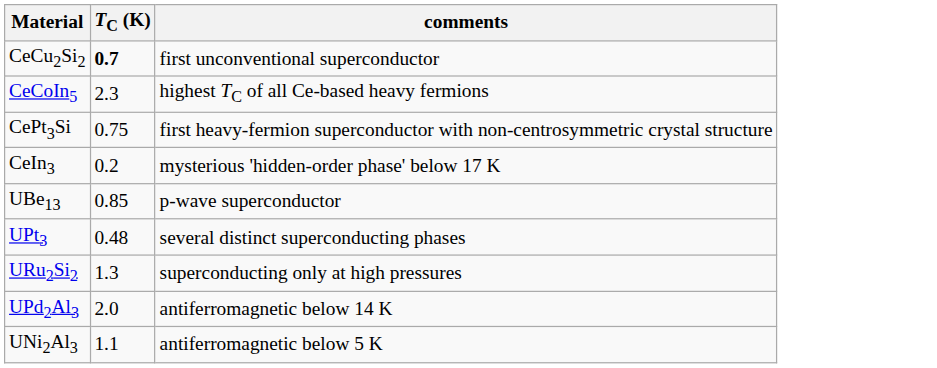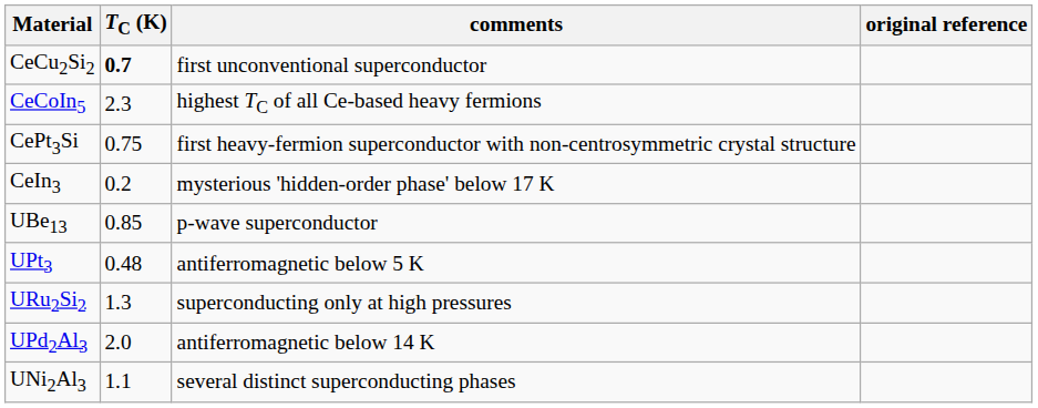 <table class="wikitable">
 <tr>
 <th>Material</th>
 <th><em>T</em><sub>C</sub> (K)</th>
 <th>comments</th>
+<th>original reference</th>
 </tr>
 <tr>
 <td>CeCu<sub>2</sub>Si<sub>2</sub></td>
 <td><strong>0.7</strong></td>
 <td>first unconventional superconductor</td>
+<td></td>
 </tr>
 <tr>
 <td><a href='#'>CeCoIn<sub>5</sub></a></td>
 <td>2.3</td>
 <td>highest <em>T</em><sub>C</sub> of all Ce-based heavy fermions</td>
+<td></td>
 </tr>
 <tr>
 <td>CePt<sub>3</sub>Si</td>
 <td>0.75</td>
 <td>first heavy-fermion superconductor with non-centrosymmetric crystal structure</td>
+<td></td>
 </tr>
 <tr>
 <td>CeIn<sub>3</sub></td>
 <td>0.2</td>
 <td>mysterious 'hidden-order phase' below 17 K</td>
+<td></td>
 </tr>
 <tr>
 <td>UBe<sub>13</sub></td>
 <td>0.85</td>
 <td>p-wave superconductor</td>
+<td></td>
 </tr>
 <tr>
 <td><a href='#'>UPt<sub>3</sub></a></td>
 <td>0.48</td>
-<td>several distinct superconducting phases</td>
+<td>antiferromagnetic below 5 K</td>
+<td></td>
 </tr>
 <tr>
 <td><a href='#'>URu<sub>2</sub>Si<sub>2</sub></a></td>
 <td>1.3</td>
 <td>superconducting only at high pressures</td>
+<td></td>
 </tr>
 <tr>
 <td><a href='#'>UPd<sub>2</sub>Al<sub>3</sub></a></td>
 <td>2.0</td>
 <td>antiferromagnetic below 14 K</td>
+<td></td>
 </tr>
 <tr>
 <td>UNi<sub>2</sub>Al<sub>3</sub></td>
 <td>1.1</td>
-<td>antiferromagnetic below 5 K</td>
+<td>several distinct superconducting phases</td>
+<td></td>
 </tr>
 </table>
